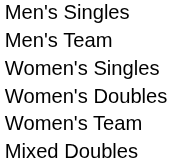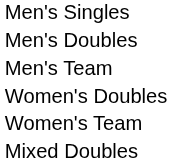 <table>
 <tr>
 <td>Men's Singles</td>
 <td></td>
 <td></td>
 <td></td>
 </tr>
 <tr>
-<td>Men's Team</td>
+<td>Men's Doubles</td>
 <td></td>
 <td></td>
 <td></td>
 </tr>
 <tr>
-<td>Women's Singles</td>
+<td>Men's Team</td>
 <td></td>
 <td></td>
 <td></td>
 </tr>
 <tr>
 <td>Women's Doubles</td>
 <td></td>
 <td></td>
 <td></td>
 </tr>
 <tr>
 <td>Women's Team</td>
 <td></td>
 <td></td>
 <td></td>
 </tr>
 <tr>
 <td>Mixed Doubles</td>
 <td></td>
 <td></td>
 <td></td>
 </tr>
 </table>
